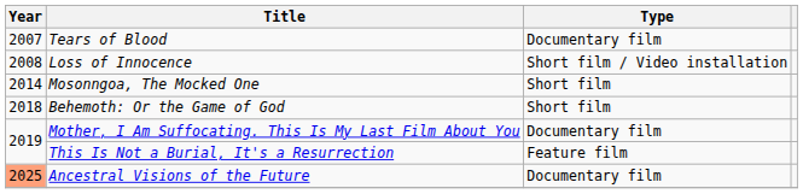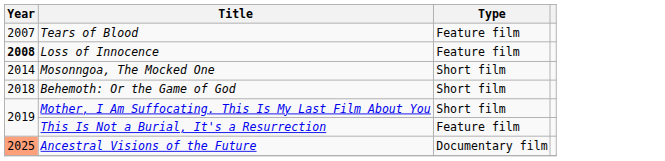 <table class="wikitable">
 <tr>
 <th>Year</th>
 <th>Title</th>
 <th>Type</th>
 <th scope="col"></th>
 </tr>
 <tr>
 <td>2007</td>
 <td><em>Tears of Blood</em></td>
-<td>Documentary film</td>
+<td>Feature film</td>
 <td></td>
 </tr>
 <tr>
-<td>2008</td>
+<td><strong>2008</strong></td>
 <td><em>Loss of Innocence</em></td>
-<td>Short film / Video installation</td>
+<td>Feature film</td>
 <td></td>
 </tr>
 <tr>
 <td>2014</td>
 <td><em>Mosonngoa, The Mocked One</em></td>
 <td>Short film</td>
 <td></td>
 </tr>
 <tr>
 <td>2018</td>
 <td><em>Behemoth: Or the Game of God</em></td>
 <td>Short film</td>
 <td></td>
 </tr>
 <tr>
 <td rowspan=2>2019</td>
 <td><em><a href='#'>Mother, I Am Suffocating. This Is My Last Film About You</a></em></td>
-<td>Documentary film</td>
+<td>Short film</td>
 <td></td>
 </tr>
 <tr>
 <td><em><a href='#'>This Is Not a Burial, It's a Resurrection</a></em></td>
 <td>Feature film</td>
 <td></td>
 </tr>
 <tr>
 <td style="background: lightsalmon;">2025</td>
 <td><em><a href='#'>Ancestral Visions of the Future</a></em></td>
 <td>Documentary film</td>
 <td></td>
 </tr>
 <tr>
 </tr>
 </table>
